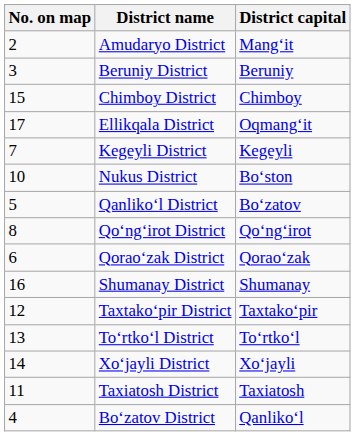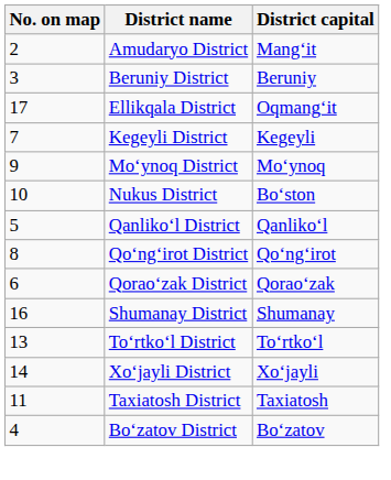 <table class="wikitable sortable">
 <tr>
 <th>No. on map</th>
 <th>District name</th>
 <th>District capital</th>
 </tr>
 <tr>
 <td>2</td>
 <td><a href='#'>Amudaryo District</a></td>
 <td><a href='#'>Mangʻit</a></td>
 </tr>
 <tr>
 <td>3</td>
 <td><a href='#'>Beruniy District</a></td>
 <td><a href='#'>Beruniy</a></td>
 </tr>
 <tr>
-<td>15</td>
-<td><a href='#'>Chimboy District</a></td>
-<td><a href='#'>Chimboy</a></td>
-</tr>
-<tr>
 <td>17</td>
 <td><a href='#'>Ellikqala District</a></td>
 <td><a href='#'>Oqmangʻit</a></td>
 </tr>
 <tr>
 <td>7</td>
 <td><a href='#'>Kegeyli District</a></td>
 <td><a href='#'>Kegeyli</a></td>
 </tr>
 <tr>
+<td>9</td>
+<td><a href='#'>Moʻynoq District</a></td>
+<td><a href='#'>Moʻynoq</a></td>
+</tr>
+<tr>
 <td>10</td>
 <td><a href='#'>Nukus District</a></td>
 <td><a href='#'>Boʻston</a></td>
 </tr>
 <tr>
 <td>5</td>
 <td><a href='#'>Qanlikoʻl District</a></td>
-<td><a href='#'>Boʻzatov</a></td>
+<td><a href='#'>Qanlikoʻl</a></td>
 </tr>
 <tr>
 <td>8</td>
 <td><a href='#'>Qoʻngʻirot District</a></td>
 <td><a href='#'>Qoʻngʻirot</a></td>
 </tr>
 <tr>
 <td>6</td>
 <td><a href='#'>Qoraoʻzak District</a></td>
 <td><a href='#'>Qoraoʻzak</a></td>
 </tr>
 <tr>
 <td>16</td>
 <td><a href='#'>Shumanay District</a></td>
 <td><a href='#'>Shumanay</a></td>
-</tr>
-<tr>
-<td>12</td>
-<td><a href='#'>Taxtakoʻpir District</a></td>
-<td><a href='#'>Taxtakoʻpir</a></td>
 </tr>
 <tr>
 <td>13</td>
 <td><a href='#'>Toʻrtkoʻl District</a></td>
 <td><a href='#'>Toʻrtkoʻl</a></td>
 </tr>
 <tr>
 <td>14</td>
 <td><a href='#'>Xoʻjayli District</a></td>
 <td><a href='#'>Xoʻjayli</a></td>
 </tr>
 <tr>
 <td>11</td>
 <td><a href='#'>Taxiatosh District</a></td>
 <td><a href='#'>Taxiatosh</a></td>
 </tr>
 <tr>
 <td>4</td>
 <td><a href='#'>Boʻzatov District</a></td>
-<td><a href='#'>Qanlikoʻl</a></td>
+<td><a href='#'>Boʻzatov</a></td>
 </tr>
 </table>
